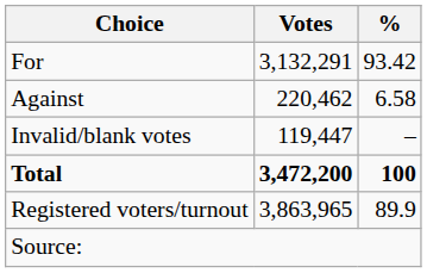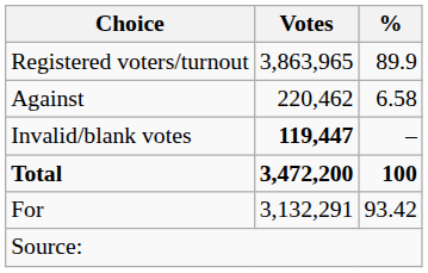 <table class=wikitable style=text-align:right>
 <tr>
 <th>Choice</th>
 <th>Votes</th>
 <th>%</th>
 </tr>
 <tr>
-<td align=left>For</td>
-<td>3,132,291</td>
-<td>93.42</td>
+<td align=left>Registered voters/turnout</td>
+<td>3,863,965</td>
+<td>89.9</td>
 </tr>
 <tr>
 <td align=left>Against</td>
 <td>220,462</td>
 <td>6.58</td>
 </tr>
 <tr>
 <td align=left>Invalid/blank votes</td>
-<td>119,447</td>
+<td><strong>119,447</strong></td>
 <td>–</td>
 </tr>
 <tr>
 <td align=left><strong>Total</strong></td>
 <td><strong>3,472,200</strong></td>
 <td><strong>100</strong></td>
 </tr>
 <tr>
-<td align=left>Registered voters/turnout</td>
-<td>3,863,965</td>
-<td>89.9</td>
+<td align=left>For</td>
+<td>3,132,291</td>
+<td>93.42</td>
 </tr>
 <tr>
 <td align=left colspan=3>Source: </td>
 </tr>
 </table>
